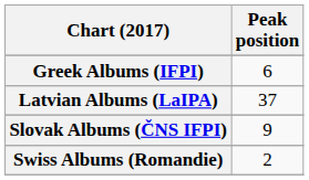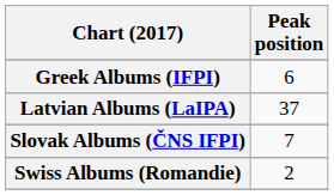 <table class="wikitable sortable plainrowheaders" style="text-align:center">
 <tr>
 <th scope="col">Chart (2017)</th>
 <th scope="col">Peak<br>position</th>
 </tr>
 <tr>
 </tr>
 <tr>
 </tr>
 <tr>
 </tr>
 <tr>
 </tr>
 <tr>
 </tr>
 <tr>
 </tr>
 <tr>
 </tr>
 <tr>
 </tr>
 <tr>
 </tr>
 <tr>
 </tr>
 <tr>
 </tr>
 <tr>
 <th scope="row">Greek Albums (<a href='#'>IFPI</a>)</th>
 <td>6</td>
 </tr>
 <tr>
 </tr>
 <tr>
 </tr>
 <tr>
 </tr>
 <tr>
 <th scope="row">Latvian Albums (<a href='#'>LaIPA</a>)</th>
 <td>37</td>
 </tr>
 <tr>
 </tr>
 <tr>
 </tr>
 <tr>
 </tr>
 <tr>
 </tr>
 <tr>
 </tr>
 <tr>
 </tr>
 <tr>
 <th scope="row">Slovak Albums (<a href='#'>ČNS IFPI</a>)</th>
-<td>9</td>
+<td>7</td>
 </tr>
 <tr>
 </tr>
 <tr>
 </tr>
 <tr>
 <th scope="row">Swiss Albums (Romandie)</th>
 <td align="center">2</td>
 </tr>
 <tr>
 </tr>
 <tr>
 </tr>
 <tr>
 </tr>
 <tr>
 </tr>
 <tr>
 </tr>
 <tr>
 </tr>
 </table>
